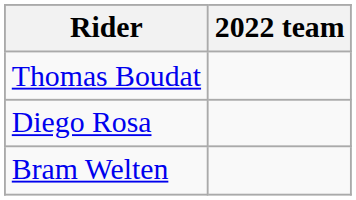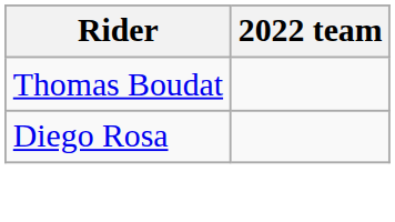 <table class="wikitable">
 <tr>
 <th>Rider</th>
 <th>2022 team</th>
 </tr>
 <tr>
 <td><a href='#'>Thomas Boudat</a></td>
 <td></td>
 </tr>
 <tr>
 <td><a href='#'>Diego Rosa</a></td>
 <td></td>
 </tr>
-<tr>
-<td><a href='#'>Bram Welten</a></td>
-<td></td>
-</tr>
 </table>
